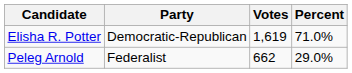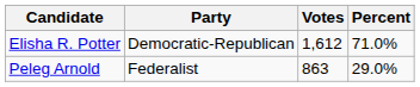 <table class=wikitable>
 <tr>
 <th>Candidate</th>
 <th>Party</th>
 <th>Votes</th>
 <th>Percent</th>
 </tr>
 <tr>
 <td><a href='#'>Elisha R. Potter</a></td>
 <td>Democratic-Republican</td>
-<td>1,619</td>
+<td>1,612</td>
 <td>71.0%</td>
 </tr>
 <tr>
 <td><a href='#'>Peleg Arnold</a></td>
 <td>Federalist</td>
-<td>662</td>
+<td>863</td>
 <td>29.0%</td>
 </tr>
 </table>
